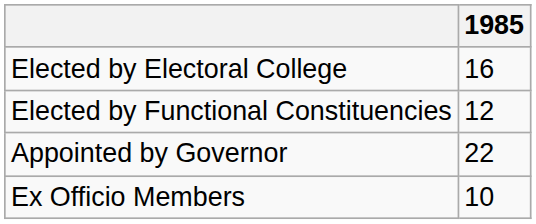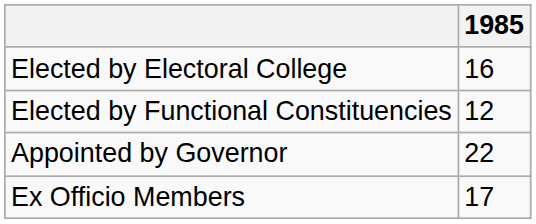 <table class="wikitable">
 <tr>
 <th></th>
 <th>1985</th>
 </tr>
 <tr>
 <td>Elected by Electoral College</td>
 <td>16</td>
 </tr>
 <tr>
 <td>Elected by Functional Constituencies</td>
 <td>12</td>
 </tr>
 <tr>
 <td>Appointed by Governor</td>
 <td>22</td>
 </tr>
 <tr>
 <td>Ex Officio Members</td>
-<td>10</td>
+<td>17</td>
 </tr>
 </table>
